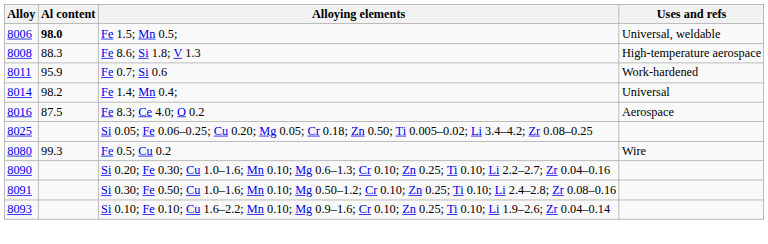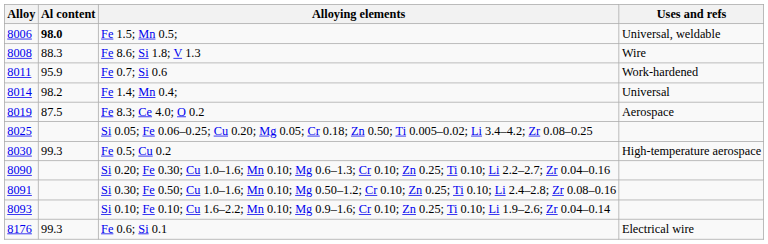 <table class="wikitable sortable">
 <tr>
 <th>Alloy</th>
 <th>Al content</th>
 <th>Alloying elements</th>
 <th>Uses and refs</th>
 </tr>
 <tr>
 <td><a href='#'>8006</a></td>
 <td><strong>98.0</strong></td>
 <td><a href='#'>Fe</a> 1.5; <a href='#'>Mn</a> 0.5;</td>
 <td>Universal, weldable</td>
 </tr>
 <tr>
 <td><a href='#'>8008</a></td>
 <td>88.3</td>
 <td><a href='#'>Fe</a> 8.6; <a href='#'>Si</a> 1.8; <a href='#'>V</a> 1.3</td>
-<td>High-temperature aerospace</td>
+<td>Wire</td>
 </tr>
 <tr>
 <td><a href='#'>8011</a></td>
 <td>95.9</td>
 <td><a href='#'>Fe</a> 0.7; <a href='#'>Si</a> 0.6</td>
 <td>Work-hardened</td>
 </tr>
 <tr>
 <td><a href='#'>8014</a></td>
 <td>98.2</td>
 <td><a href='#'>Fe</a> 1.4; <a href='#'>Mn</a> 0.4;</td>
 <td>Universal</td>
 </tr>
 <tr>
-<td><a href='#'>8016</a></td>
+<td><a href='#'>8019</a></td>
 <td>87.5</td>
 <td><a href='#'>Fe</a> 8.3; <a href='#'>Ce</a> 4.0; <a href='#'>O</a> 0.2</td>
 <td>Aerospace</td>
 </tr>
 <tr>
 <td><a href='#'>8025</a></td>
 <td></td>
 <td><a href='#'>Si</a> 0.05; <a href='#'>Fe</a> 0.06–0.25; <a href='#'>Cu</a> 0.20; <a href='#'>Mg</a> 0.05; <a href='#'>Cr</a> 0.18; <a href='#'>Zn</a> 0.50; <a href='#'>Ti</a> 0.005–0.02; <a href='#'>Li</a> 3.4–4.2; <a href='#'>Zr</a> 0.08–0.25</td>
 <td></td>
 </tr>
 <tr>
-<td><a href='#'>8080</a></td>
+<td><a href='#'>8030</a></td>
 <td>99.3</td>
 <td><a href='#'>Fe</a> 0.5; <a href='#'>Cu</a> 0.2</td>
-<td>Wire</td>
+<td>High-temperature aerospace</td>
 </tr>
 <tr>
 <td><a href='#'>8090</a></td>
 <td></td>
 <td><a href='#'>Si</a> 0.20; <a href='#'>Fe</a> 0.30; <a href='#'>Cu</a> 1.0–1.6; <a href='#'>Mn</a> 0.10; <a href='#'>Mg</a> 0.6–1.3; <a href='#'>Cr</a> 0.10; <a href='#'>Zn</a> 0.25; <a href='#'>Ti</a> 0.10; <a href='#'>Li</a> 2.2–2.7; <a href='#'>Zr</a> 0.04–0.16</td>
 <td></td>
 </tr>
 <tr>
 <td><a href='#'>8091</a></td>
 <td></td>
 <td><a href='#'>Si</a> 0.30; <a href='#'>Fe</a> 0.50; <a href='#'>Cu</a> 1.0–1.6; <a href='#'>Mn</a> 0.10; <a href='#'>Mg</a> 0.50–1.2; <a href='#'>Cr</a> 0.10; <a href='#'>Zn</a> 0.25; <a href='#'>Ti</a> 0.10; <a href='#'>Li</a> 2.4–2.8; <a href='#'>Zr</a> 0.08–0.16</td>
 <td></td>
 </tr>
 <tr>
 <td><a href='#'>8093</a></td>
 <td></td>
 <td><a href='#'>Si</a> 0.10; <a href='#'>Fe</a> 0.10; <a href='#'>Cu</a> 1.6–2.2; <a href='#'>Mn</a> 0.10; <a href='#'>Mg</a> 0.9–1.6; <a href='#'>Cr</a> 0.10; <a href='#'>Zn</a> 0.25; <a href='#'>Ti</a> 0.10; <a href='#'>Li</a> 1.9–2.6; <a href='#'>Zr</a> 0.04–0.14</td>
 <td></td>
 </tr>
+<tr>
+<td><a href='#'>8176</a></td>
+<td>99.3</td>
+<td><a href='#'>Fe</a> 0.6; <a href='#'>Si</a> 0.1</td>
+<td>Electrical wire</td>
+</tr>
 </table>
